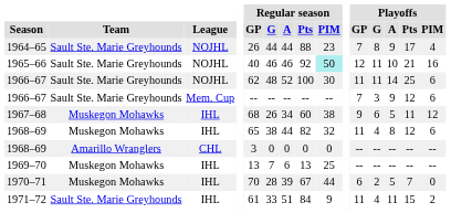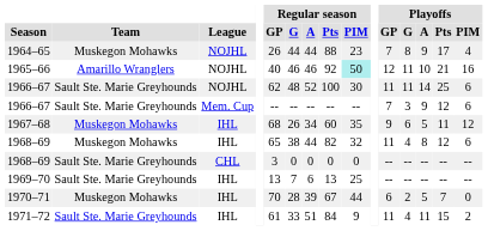 <table BORDER="0" CELLPADDING="3" CELLSPACING="0" ID="Table3">
 <tr ALIGN="center" bgcolor="#e0e0e0">
 <th ALIGN="center" colspan="3" bgcolor="#ffffff"> </th>
 <th ALIGN="center" rowspan="99" bgcolor="#ffffff"> </th>
 <th ALIGN="center" colspan="5">Regular season</th>
 <th ALIGN="center" rowspan="99" bgcolor="#ffffff"> </th>
 <th ALIGN="center" colspan="5">Playoffs</th>
 </tr>
 <tr ALIGN="center" bgcolor="#e0e0e0">
 <th ALIGN="center">Season</th>
 <th ALIGN="center">Team</th>
 <th ALIGN="center">League</th>
 <th ALIGN="center">GP</th>
 <th ALIGN="center"><a href='#'>G</a></th>
 <th ALIGN="center"><a href='#'>A</a></th>
 <th ALIGN="center"><a href='#'>Pts</a></th>
 <th ALIGN="center"><a href='#'>PIM</a></th>
 <th ALIGN="center">GP</th>
 <th ALIGN="center">G</th>
 <th ALIGN="center">A</th>
 <th ALIGN="center">Pts</th>
 <th ALIGN="center">PIM</th>
 </tr>
 <tr ALIGN="center">
 </tr>
 <tr ALIGN="center" bgcolor="#f0f0f0">
 <td ALIGN="center">1964–65</td>
-<td ALIGN="center"><a href='#'>Sault Ste. Marie Greyhounds</a></td>
+<td ALIGN="center">Muskegon Mohawks</td>
 <td ALIGN="center"><a href='#'>NOJHL</a></td>
 <td ALIGN="center">26</td>
 <td ALIGN="center">44</td>
 <td ALIGN="center">44</td>
 <td ALIGN="center">88</td>
 <td ALIGN="center">23</td>
 <td ALIGN="center">7</td>
 <td ALIGN="center">8</td>
 <td ALIGN="center">9</td>
 <td ALIGN="center">17</td>
 <td ALIGN="center">4</td>
 </tr>
 <tr ALIGN="center">
 <td ALIGN="center">1965–66</td>
-<td ALIGN="center">Sault Ste. Marie Greyhounds</td>
+<td ALIGN="center"><a href='#'>Amarillo Wranglers</a></td>
 <td ALIGN="center">NOJHL</td>
 <td ALIGN="center">40</td>
 <td ALIGN="center">46</td>
 <td ALIGN="center">46</td>
 <td ALIGN="center">92</td>
 <td ALIGN="center" style="background: paleturquoise;">50</td>
 <td ALIGN="center">12</td>
 <td ALIGN="center">11</td>
 <td ALIGN="center">10</td>
 <td ALIGN="center">21</td>
 <td ALIGN="center">16</td>
 </tr>
 <tr ALIGN="center" bgcolor="#f0f0f0">
 <td ALIGN="center">1966–67</td>
 <td ALIGN="center">Sault Ste. Marie Greyhounds</td>
 <td ALIGN="center">NOJHL</td>
 <td ALIGN="center">62</td>
 <td ALIGN="center">48</td>
 <td ALIGN="center">52</td>
 <td ALIGN="center">100</td>
 <td ALIGN="center">30</td>
 <td ALIGN="center">11</td>
 <td ALIGN="center">11</td>
 <td ALIGN="center">14</td>
 <td ALIGN="center">25</td>
 <td ALIGN="center">6</td>
 </tr>
 <tr ALIGN="center">
 <td ALIGN="center">1966–67</td>
 <td ALIGN="center">Sault Ste. Marie Greyhounds</td>
 <td ALIGN="center"><a href='#'>Mem. Cup</a></td>
 <td ALIGN="center">--</td>
 <td ALIGN="center">--</td>
 <td ALIGN="center">--</td>
 <td ALIGN="center">--</td>
 <td ALIGN="center">--</td>
 <td ALIGN="center">7</td>
 <td ALIGN="center">3</td>
 <td ALIGN="center">9</td>
 <td ALIGN="center">12</td>
 <td ALIGN="center">6</td>
 </tr>
 <tr ALIGN="center" bgcolor="#f0f0f0">
 <td ALIGN="center">1967–68</td>
 <td ALIGN="center"><a href='#'>Muskegon Mohawks</a></td>
 <td ALIGN="center"><a href='#'>IHL</a></td>
 <td ALIGN="center">68</td>
 <td ALIGN="center">26</td>
 <td ALIGN="center">34</td>
 <td ALIGN="center">60</td>
-<td ALIGN="center">38</td>
+<td ALIGN="center">35</td>
 <td ALIGN="center">9</td>
 <td ALIGN="center">6</td>
 <td ALIGN="center">5</td>
 <td ALIGN="center">11</td>
 <td ALIGN="center">12</td>
 </tr>
 <tr ALIGN="center">
 <td ALIGN="center">1968–69</td>
 <td ALIGN="center">Muskegon Mohawks</td>
 <td ALIGN="center">IHL</td>
 <td ALIGN="center">65</td>
 <td ALIGN="center">38</td>
 <td ALIGN="center">44</td>
 <td ALIGN="center">82</td>
 <td ALIGN="center">32</td>
 <td ALIGN="center">11</td>
 <td ALIGN="center">4</td>
 <td ALIGN="center">8</td>
 <td ALIGN="center">12</td>
 <td ALIGN="center">6</td>
 </tr>
 <tr ALIGN="center" bgcolor="#f0f0f0">
 <td ALIGN="center">1968–69</td>
-<td ALIGN="center"><a href='#'>Amarillo Wranglers</a></td>
+<td ALIGN="center">Sault Ste. Marie Greyhounds</td>
 <td ALIGN="center"><a href='#'>CHL</a></td>
 <td ALIGN="center">3</td>
 <td ALIGN="center">0</td>
 <td ALIGN="center">0</td>
 <td ALIGN="center">0</td>
 <td ALIGN="center">0</td>
 <td ALIGN="center">--</td>
 <td ALIGN="center">--</td>
 <td ALIGN="center">--</td>
 <td ALIGN="center">--</td>
 <td ALIGN="center">--</td>
 </tr>
 <tr ALIGN="center">
 <td ALIGN="center">1969–70</td>
-<td ALIGN="center">Muskegon Mohawks</td>
+<td ALIGN="center">Sault Ste. Marie Greyhounds</td>
 <td ALIGN="center">IHL</td>
 <td ALIGN="center">13</td>
 <td ALIGN="center">7</td>
 <td ALIGN="center">6</td>
 <td ALIGN="center">13</td>
 <td ALIGN="center">25</td>
 <td ALIGN="center">--</td>
 <td ALIGN="center">--</td>
 <td ALIGN="center">--</td>
 <td ALIGN="center">--</td>
 <td ALIGN="center">--</td>
 </tr>
 <tr ALIGN="center" bgcolor="#f0f0f0">
 <td ALIGN="center">1970–71</td>
 <td ALIGN="center">Muskegon Mohawks</td>
 <td ALIGN="center">IHL</td>
 <td ALIGN="center">70</td>
 <td ALIGN="center">28</td>
 <td ALIGN="center">39</td>
 <td ALIGN="center">67</td>
 <td ALIGN="center">44</td>
 <td ALIGN="center">6</td>
 <td ALIGN="center">2</td>
 <td ALIGN="center">5</td>
 <td ALIGN="center">7</td>
 <td ALIGN="center">0</td>
 </tr>
 <tr ALIGN="center">
 <td ALIGN="center">1971–72</td>
 <td ALIGN="center"><a href='#'>Sault Ste. Marie Greyhounds</a></td>
 <td ALIGN="center">IHL</td>
 <td ALIGN="center">61</td>
 <td ALIGN="center">33</td>
 <td ALIGN="center">51</td>
 <td ALIGN="center">84</td>
 <td ALIGN="center">9</td>
 <td ALIGN="center">11</td>
 <td ALIGN="center">4</td>
 <td ALIGN="center">11</td>
 <td ALIGN="center">15</td>
 <td ALIGN="center">2</td>
 </tr>
 </table>
